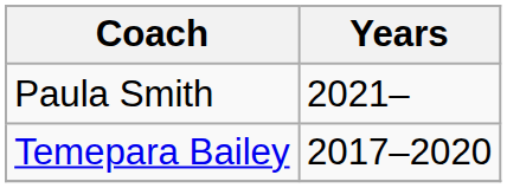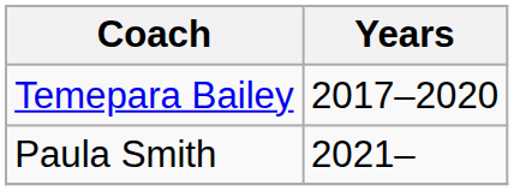 <table class="wikitable collapsible">
 <tr>
 <th>Coach</th>
 <th>Years</th>
 </tr>
 <tr>
+<td><a href='#'>Temepara Bailey</a></td>
+<td>2017–2020</td>
+</tr>
+<tr>
 <td>Paula Smith</td>
 <td>2021–</td>
 </tr>
 <tr>
-<td><a href='#'>Temepara Bailey</a></td>
-<td>2017–2020</td>
-</tr>
-<tr>
 </tr>
 </table>
